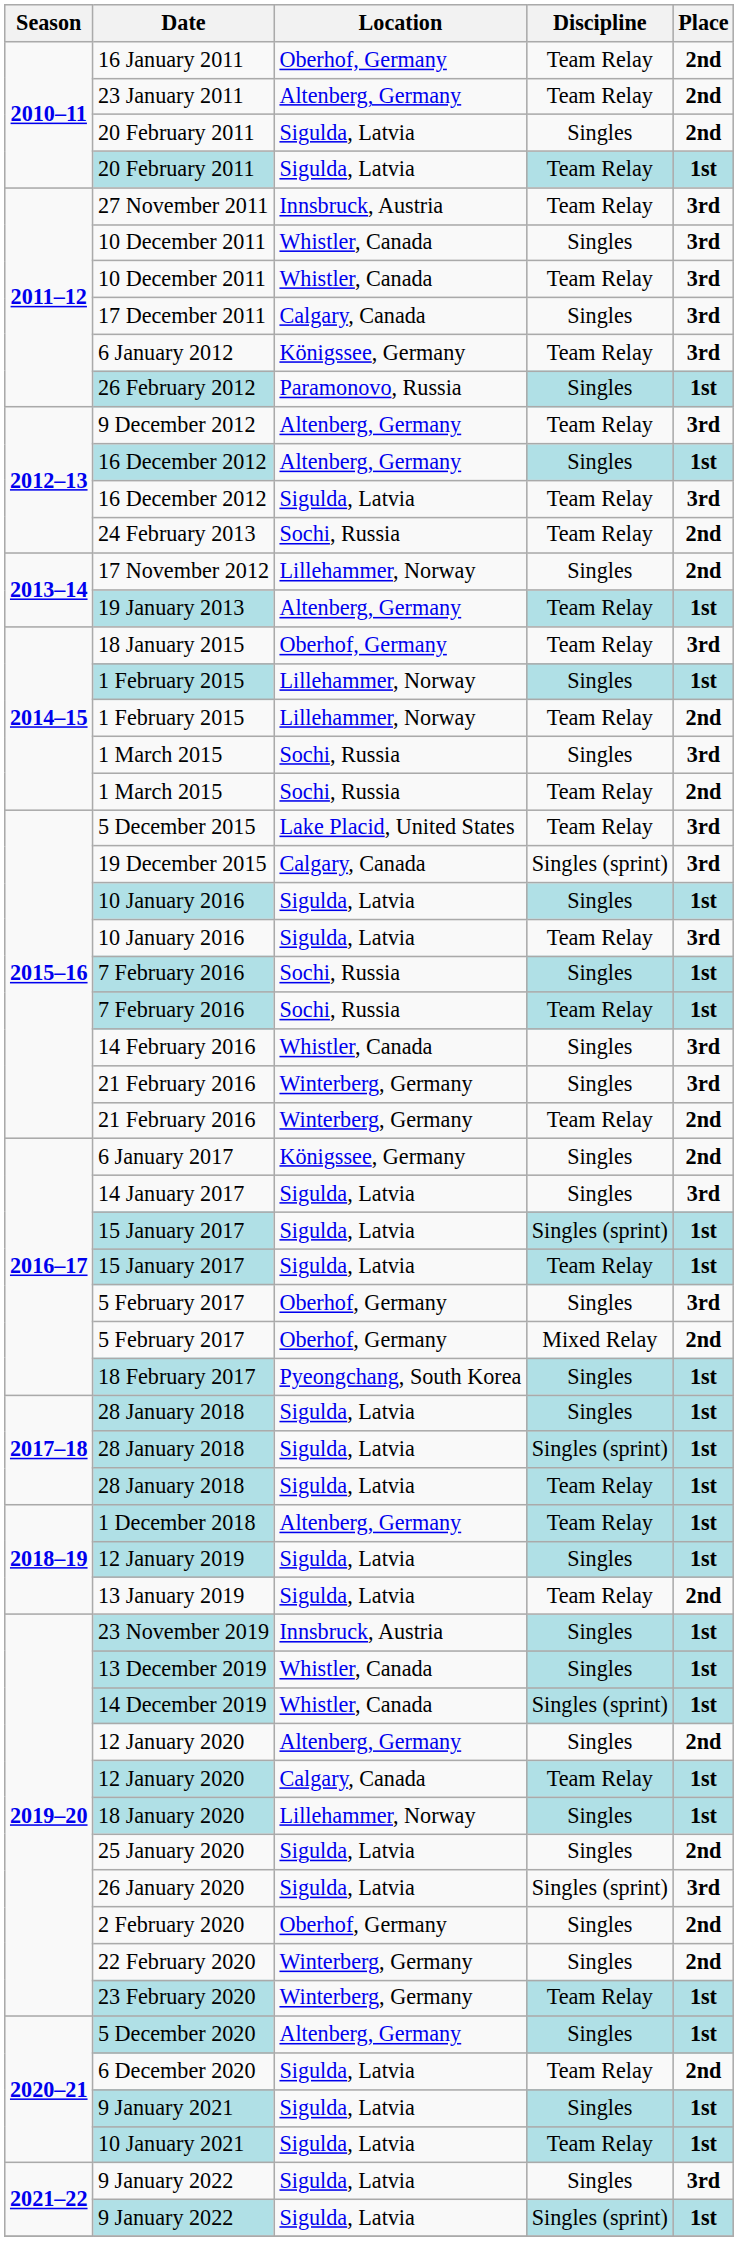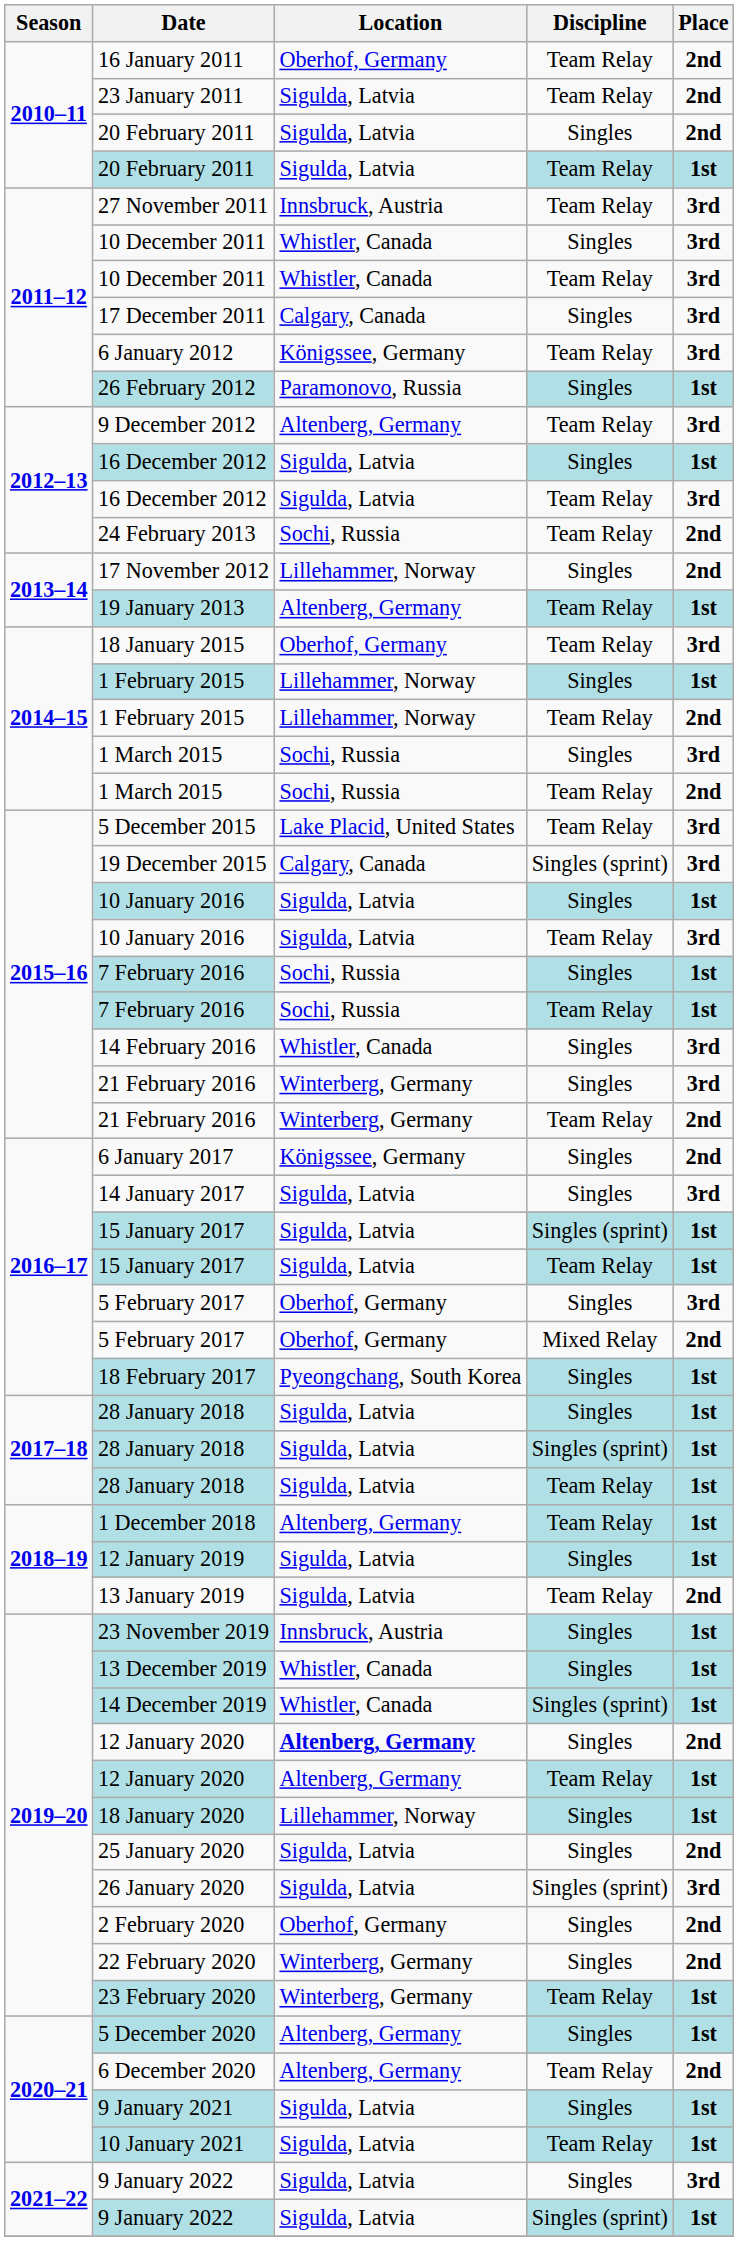 <table class="wikitable sortable" style="font-size:90%" style="text-align:left">
 <tr>
 <th>Season</th>
 <th>Date</th>
 <th>Location</th>
 <th>Discipline</th>
 <th>Place</th>
 </tr>
 <tr>
 <td rowspan=4 align=center><strong><a href='#'>2010–11</a></strong></td>
 <td>16 January 2011</td>
 <td> <a href='#'>Oberhof, Germany</a></td>
 <td align=center>Team Relay</td>
 <td align=center><strong>2nd</strong></td>
 </tr>
 <tr>
 <td>23 January 2011</td>
-<td> <a href='#'>Altenberg, Germany</a></td>
+<td> <a href='#'>Sigulda</a>, Latvia</td>
 <td align=center>Team Relay</td>
 <td align=center><strong>2nd</strong></td>
 </tr>
 <tr>
 <td>20 February 2011</td>
 <td> <a href='#'>Sigulda</a>, Latvia</td>
 <td align=center>Singles</td>
 <td align=center><strong>2nd</strong></td>
 </tr>
 <tr>
 <td bgcolor="#BOEOE6">20 February 2011</td>
 <td> <a href='#'>Sigulda</a>, Latvia</td>
 <td bgcolor="#BOEOE6" align=center>Team Relay</td>
 <td bgcolor="#BOEOE6" align=center><strong>1st</strong></td>
 </tr>
 <tr>
 <td rowspan=6 align=center><strong><a href='#'>2011–12</a></strong></td>
 <td>27 November 2011</td>
 <td> <a href='#'>Innsbruck</a>, Austria</td>
 <td align=center>Team Relay</td>
 <td align=center><strong>3rd</strong></td>
 </tr>
 <tr>
 <td>10 December 2011</td>
 <td> <a href='#'>Whistler</a>, Canada</td>
 <td align=center>Singles</td>
 <td align=center><strong>3rd</strong></td>
 </tr>
 <tr>
 <td>10 December 2011</td>
 <td> <a href='#'>Whistler</a>, Canada</td>
 <td align=center>Team Relay</td>
 <td align=center><strong>3rd</strong></td>
 </tr>
 <tr>
 <td>17 December 2011</td>
 <td> <a href='#'>Calgary</a>, Canada</td>
 <td align=center>Singles</td>
 <td align=center><strong>3rd</strong></td>
 </tr>
 <tr>
 <td>6 January 2012</td>
 <td> <a href='#'>Königssee</a>, Germany</td>
 <td align=center>Team Relay</td>
 <td align=center><strong>3rd</strong></td>
 </tr>
 <tr>
 <td bgcolor="#BOEOE6">26 February 2012</td>
 <td> <a href='#'>Paramonovo</a>, Russia</td>
 <td bgcolor="#BOEOE6" align=center>Singles</td>
 <td bgcolor="#BOEOE6" align=center><strong>1st</strong></td>
 </tr>
 <tr>
 <td rowspan=4 align=center><strong><a href='#'>2012–13</a></strong></td>
 <td>9 December 2012</td>
 <td> <a href='#'>Altenberg, Germany</a></td>
 <td align=center>Team Relay</td>
 <td align=center><strong>3rd</strong></td>
 </tr>
 <tr>
 <td bgcolor="#BOEOE6">16 December 2012</td>
-<td> <a href='#'>Altenberg, Germany</a></td>
+<td> <a href='#'>Sigulda</a>, Latvia</td>
 <td bgcolor="#BOEOE6" align=center>Singles</td>
 <td bgcolor="#BOEOE6" align=center><strong>1st</strong></td>
 </tr>
 <tr>
 <td>16 December 2012</td>
 <td> <a href='#'>Sigulda</a>, Latvia</td>
 <td align=center>Team Relay</td>
 <td align=center><strong>3rd</strong></td>
 </tr>
 <tr>
 <td>24 February 2013</td>
 <td> <a href='#'>Sochi</a>, Russia</td>
 <td align=center>Team Relay</td>
 <td align=center><strong>2nd</strong></td>
 </tr>
 <tr>
 <td rowspan=2 align=center><strong><a href='#'>2013–14</a></strong></td>
 <td>17 November 2012</td>
 <td> <a href='#'>Lillehammer</a>, Norway</td>
 <td align=center>Singles</td>
 <td align=center><strong>2nd</strong></td>
 </tr>
 <tr>
 <td bgcolor="#BOEOE6">19 January 2013</td>
 <td> <a href='#'>Altenberg, Germany</a></td>
 <td bgcolor="#BOEOE6" align=center>Team Relay</td>
 <td bgcolor="#BOEOE6" align=center><strong>1st</strong></td>
 </tr>
 <tr>
 <td rowspan=5 align=center><strong><a href='#'>2014–15</a></strong></td>
 <td>18 January 2015</td>
 <td> <a href='#'>Oberhof, Germany</a></td>
 <td align=center>Team Relay</td>
 <td align=center><strong>3rd</strong></td>
 </tr>
 <tr>
 <td bgcolor="#BOEOE6">1 February 2015</td>
 <td> <a href='#'>Lillehammer</a>, Norway</td>
 <td bgcolor="#BOEOE6" align=center>Singles</td>
 <td bgcolor="#BOEOE6" align=center><strong>1st</strong></td>
 </tr>
 <tr>
 <td>1 February 2015</td>
 <td> <a href='#'>Lillehammer</a>, Norway</td>
 <td align=center>Team Relay</td>
 <td align=center><strong>2nd</strong></td>
 </tr>
 <tr>
 <td>1 March 2015</td>
 <td> <a href='#'>Sochi</a>, Russia</td>
 <td align=center>Singles</td>
 <td align=center><strong>3rd</strong></td>
 </tr>
 <tr>
 <td>1 March 2015</td>
 <td> <a href='#'>Sochi</a>, Russia</td>
 <td align=center>Team Relay</td>
 <td align=center><strong>2nd</strong></td>
 </tr>
 <tr>
 <td rowspan=9 align=center><strong><a href='#'>2015–16</a></strong></td>
 <td>5 December 2015</td>
 <td> <a href='#'>Lake Placid</a>, United States</td>
 <td align=center>Team Relay</td>
 <td align=center><strong>3rd</strong></td>
 </tr>
 <tr>
 <td>19 December 2015</td>
 <td> <a href='#'>Calgary</a>, Canada</td>
 <td align=center>Singles (sprint)</td>
 <td align=center><strong>3rd</strong></td>
 </tr>
 <tr>
 <td bgcolor="#BOEOE6">10 January 2016</td>
 <td> <a href='#'>Sigulda</a>, Latvia</td>
 <td bgcolor="#BOEOE6" align=center>Singles</td>
 <td bgcolor="#BOEOE6" align=center><strong>1st</strong></td>
 </tr>
 <tr>
 <td>10 January 2016</td>
 <td> <a href='#'>Sigulda</a>, Latvia</td>
 <td align=center>Team Relay</td>
 <td align=center><strong>3rd</strong></td>
 </tr>
 <tr>
 <td bgcolor="#BOEOE6">7 February 2016</td>
 <td> <a href='#'>Sochi</a>, Russia</td>
 <td bgcolor="#BOEOE6" align=center>Singles</td>
 <td bgcolor="#BOEOE6" align=center><strong>1st</strong></td>
 </tr>
 <tr>
 <td bgcolor="#BOEOE6">7 February 2016</td>
 <td> <a href='#'>Sochi</a>, Russia</td>
 <td bgcolor="#BOEOE6" align=center>Team Relay</td>
 <td bgcolor="#BOEOE6" align=center><strong>1st</strong></td>
 </tr>
 <tr>
 <td>14 February 2016</td>
 <td> <a href='#'>Whistler</a>, Canada</td>
 <td align=center>Singles</td>
 <td align=center><strong>3rd</strong></td>
 </tr>
 <tr>
 <td>21 February 2016</td>
 <td> <a href='#'>Winterberg</a>, Germany</td>
 <td align=center>Singles</td>
 <td align=center><strong>3rd</strong></td>
 </tr>
 <tr>
 <td>21 February 2016</td>
 <td> <a href='#'>Winterberg</a>, Germany</td>
 <td align=center>Team Relay</td>
 <td align=center><strong>2nd</strong></td>
 </tr>
 <tr>
 <td rowspan=7 align=center><strong><a href='#'>2016–17</a></strong></td>
 <td>6 January 2017</td>
 <td> <a href='#'>Königssee</a>, Germany</td>
 <td align=center>Singles</td>
 <td align=center><strong>2nd</strong></td>
 </tr>
 <tr>
 <td>14 January 2017</td>
 <td> <a href='#'>Sigulda</a>, Latvia</td>
 <td align=center>Singles</td>
 <td align=center><strong>3rd</strong></td>
 </tr>
 <tr>
 <td bgcolor="#BOEOE6">15 January 2017</td>
 <td> <a href='#'>Sigulda</a>, Latvia</td>
 <td bgcolor="#BOEOE6" align=center>Singles (sprint)</td>
 <td bgcolor="#BOEOE6" align=center><strong>1st</strong></td>
 </tr>
 <tr>
 <td bgcolor="#BOEOE6">15 January 2017</td>
 <td> <a href='#'>Sigulda</a>, Latvia</td>
 <td bgcolor="#BOEOE6" align=center>Team Relay</td>
 <td bgcolor="#BOEOE6" align=center><strong>1st</strong></td>
 </tr>
 <tr>
 <td>5 February 2017</td>
 <td> <a href='#'>Oberhof</a>, Germany</td>
 <td align=center>Singles</td>
 <td align=center><strong>3rd</strong></td>
 </tr>
 <tr>
 <td>5 February 2017</td>
 <td> <a href='#'>Oberhof</a>, Germany</td>
 <td align=center>Mixed Relay</td>
 <td align=center><strong>2nd</strong></td>
 </tr>
 <tr>
 <td bgcolor="#BOEOE6">18 February 2017</td>
 <td> <a href='#'>Pyeongchang</a>, South Korea</td>
 <td bgcolor="#BOEOE6" align=center>Singles</td>
 <td bgcolor="#BOEOE6" align=center><strong>1st</strong></td>
 </tr>
 <tr>
 <td rowspan=3 align=center><strong><a href='#'>2017–18</a></strong></td>
 <td bgcolor="#BOEOE6">28 January 2018</td>
 <td> <a href='#'>Sigulda</a>, Latvia</td>
 <td bgcolor="#BOEOE6" align=center>Singles</td>
 <td bgcolor="#BOEOE6" align=center><strong>1st</strong></td>
 </tr>
 <tr>
 <td bgcolor="#BOEOE6">28 January 2018</td>
 <td> <a href='#'>Sigulda</a>, Latvia</td>
 <td bgcolor="#BOEOE6" align=center>Singles (sprint)</td>
 <td bgcolor="#BOEOE6" align=center><strong>1st</strong></td>
 </tr>
 <tr>
 <td bgcolor="#BOEOE6">28 January 2018</td>
 <td> <a href='#'>Sigulda</a>, Latvia</td>
 <td bgcolor="#BOEOE6" align=center>Team Relay</td>
 <td bgcolor="#BOEOE6" align=center><strong>1st</strong></td>
 </tr>
 <tr>
 <td rowspan=3 align=center><strong><a href='#'>2018–19</a></strong></td>
 <td bgcolor="#BOEOE6">1 December 2018</td>
 <td> <a href='#'>Altenberg, Germany</a></td>
 <td bgcolor="#BOEOE6" align=center>Team Relay</td>
 <td bgcolor="#BOEOE6" align=center><strong>1st</strong></td>
 </tr>
 <tr>
 <td bgcolor="#BOEOE6">12 January 2019</td>
 <td> <a href='#'>Sigulda</a>, Latvia</td>
 <td bgcolor="#BOEOE6" align=center>Singles</td>
 <td bgcolor="#BOEOE6" align=center><strong>1st</strong></td>
 </tr>
 <tr>
 <td>13 January 2019</td>
 <td> <a href='#'>Sigulda</a>, Latvia</td>
 <td align=center>Team Relay</td>
 <td align=center><strong>2nd</strong></td>
 </tr>
 <tr>
 <td rowspan=11 align=center><strong><a href='#'>2019–20</a></strong></td>
 <td bgcolor="#BOEOE6">23 November 2019</td>
 <td> <a href='#'>Innsbruck</a>, Austria</td>
 <td bgcolor="#BOEOE6" align=center>Singles</td>
 <td bgcolor="#BOEOE6" align=center><strong>1st</strong></td>
 </tr>
 <tr>
 <td bgcolor="#BOEOE6">13 December 2019</td>
 <td> <a href='#'>Whistler</a>, Canada</td>
 <td bgcolor="#BOEOE6" align=center>Singles</td>
 <td bgcolor="#BOEOE6" align=center><strong>1st</strong></td>
 </tr>
 <tr>
 <td bgcolor="#BOEOE6">14 December 2019</td>
 <td> <a href='#'>Whistler</a>, Canada</td>
 <td bgcolor="#BOEOE6" align=center>Singles (sprint)</td>
 <td bgcolor="#BOEOE6" align=center><strong>1st</strong></td>
 </tr>
 <tr>
 <td>12 January 2020</td>
-<td> <a href='#'>Altenberg, Germany</a></td>
+<td><strong> <a href='#'>Altenberg, Germany</a></strong></td>
 <td align=center>Singles</td>
 <td align=center><strong>2nd</strong></td>
 </tr>
 <tr>
 <td bgcolor="#BOEOE6">12 January 2020</td>
-<td> <a href='#'>Calgary</a>, Canada</td>
+<td> <a href='#'>Altenberg, Germany</a></td>
 <td bgcolor="#BOEOE6" align=center>Team Relay</td>
 <td bgcolor="#BOEOE6" align=center><strong>1st</strong></td>
 </tr>
 <tr>
 <td bgcolor="#BOEOE6">18 January 2020</td>
 <td> <a href='#'>Lillehammer</a>, Norway</td>
 <td bgcolor="#BOEOE6" align=center>Singles</td>
 <td bgcolor="#BOEOE6" align=center><strong>1st</strong></td>
 </tr>
 <tr>
 <td>25 January 2020</td>
 <td> <a href='#'>Sigulda</a>, Latvia</td>
 <td align=center>Singles</td>
 <td align=center><strong>2nd</strong></td>
 </tr>
 <tr>
 <td>26 January 2020</td>
 <td> <a href='#'>Sigulda</a>, Latvia</td>
 <td align=center>Singles (sprint)</td>
 <td align=center><strong>3rd</strong></td>
 </tr>
 <tr>
 <td>2 February 2020</td>
 <td> <a href='#'>Oberhof</a>, Germany</td>
 <td align=center>Singles</td>
 <td align=center><strong>2nd</strong></td>
 </tr>
 <tr>
 <td>22 February 2020</td>
 <td> <a href='#'>Winterberg</a>, Germany</td>
 <td align=center>Singles</td>
 <td align=center><strong>2nd</strong></td>
 </tr>
 <tr>
 <td bgcolor="#BOEOE6">23 February 2020</td>
 <td> <a href='#'>Winterberg</a>, Germany</td>
 <td bgcolor="#BOEOE6" align=center>Team Relay</td>
 <td bgcolor="#BOEOE6" align=center><strong>1st</strong></td>
 </tr>
 <tr>
 <td rowspan=4 align=center><strong><a href='#'>2020–21</a></strong></td>
 <td bgcolor="#BOEOE6">5 December 2020</td>
 <td> <a href='#'>Altenberg, Germany</a></td>
 <td bgcolor="#BOEOE6" align=center>Singles</td>
 <td bgcolor="#BOEOE6" align=center><strong>1st</strong></td>
 </tr>
 <tr>
 <td>6 December 2020</td>
-<td> <a href='#'>Sigulda</a>, Latvia</td>
+<td> <a href='#'>Altenberg, Germany</a></td>
 <td align=center>Team Relay</td>
 <td align=center><strong>2nd</strong></td>
 </tr>
 <tr>
 <td bgcolor="#BOEOE6">9 January 2021</td>
 <td> <a href='#'>Sigulda</a>, Latvia</td>
 <td bgcolor="#BOEOE6" align=center>Singles</td>
 <td bgcolor="#BOEOE6" align=center><strong>1st</strong></td>
 </tr>
 <tr>
 <td bgcolor="#BOEOE6">10 January 2021</td>
 <td> <a href='#'>Sigulda</a>, Latvia</td>
 <td bgcolor="#BOEOE6" align=center>Team Relay</td>
 <td bgcolor="#BOEOE6" align=center><strong>1st</strong></td>
 </tr>
 <tr>
 <td rowspan=2 align=center><strong><a href='#'>2021–22</a></strong></td>
 <td>9 January 2022</td>
 <td> <a href='#'>Sigulda</a>, Latvia</td>
 <td align=center>Singles</td>
 <td align=center><strong>3rd</strong></td>
 </tr>
 <tr>
 <td bgcolor="#BOEOE6">9 January 2022</td>
 <td> <a href='#'>Sigulda</a>, Latvia</td>
 <td bgcolor="#BOEOE6" align=center>Singles (sprint)</td>
 <td bgcolor="#BOEOE6" align=center><strong>1st</strong></td>
 </tr>
 <tr>
 </tr>
 </table>
